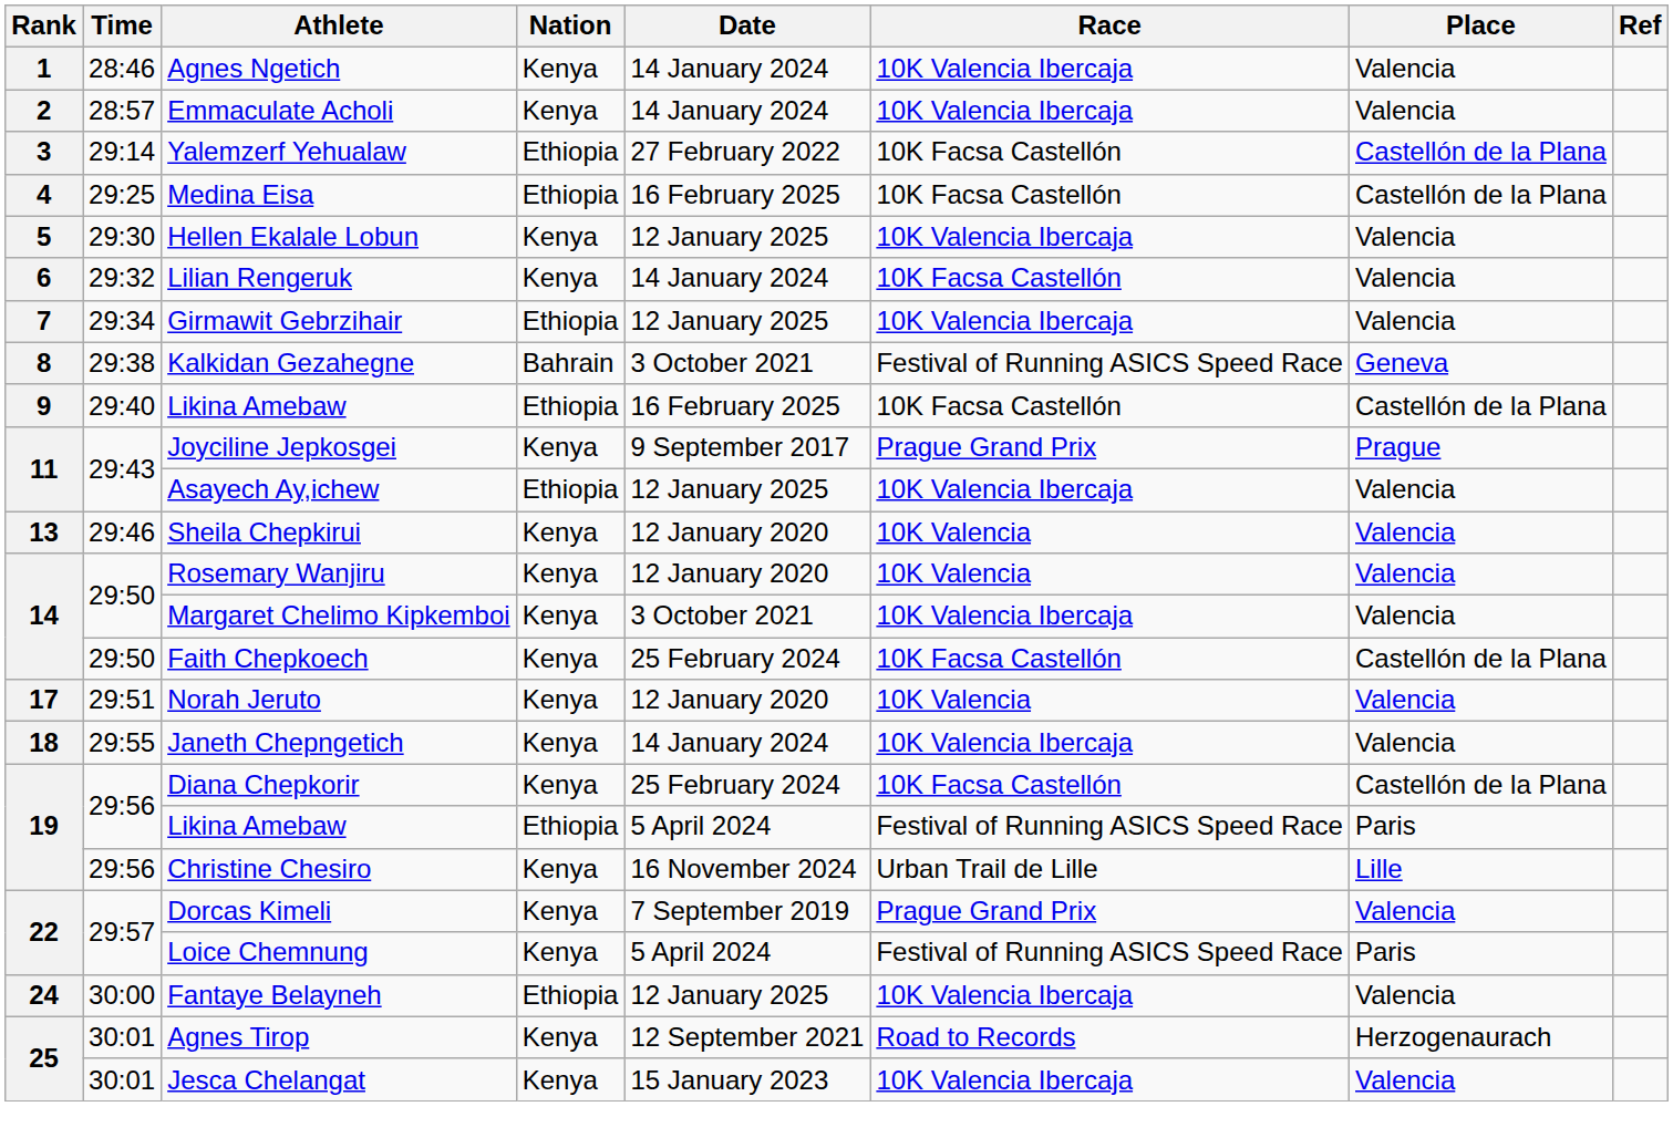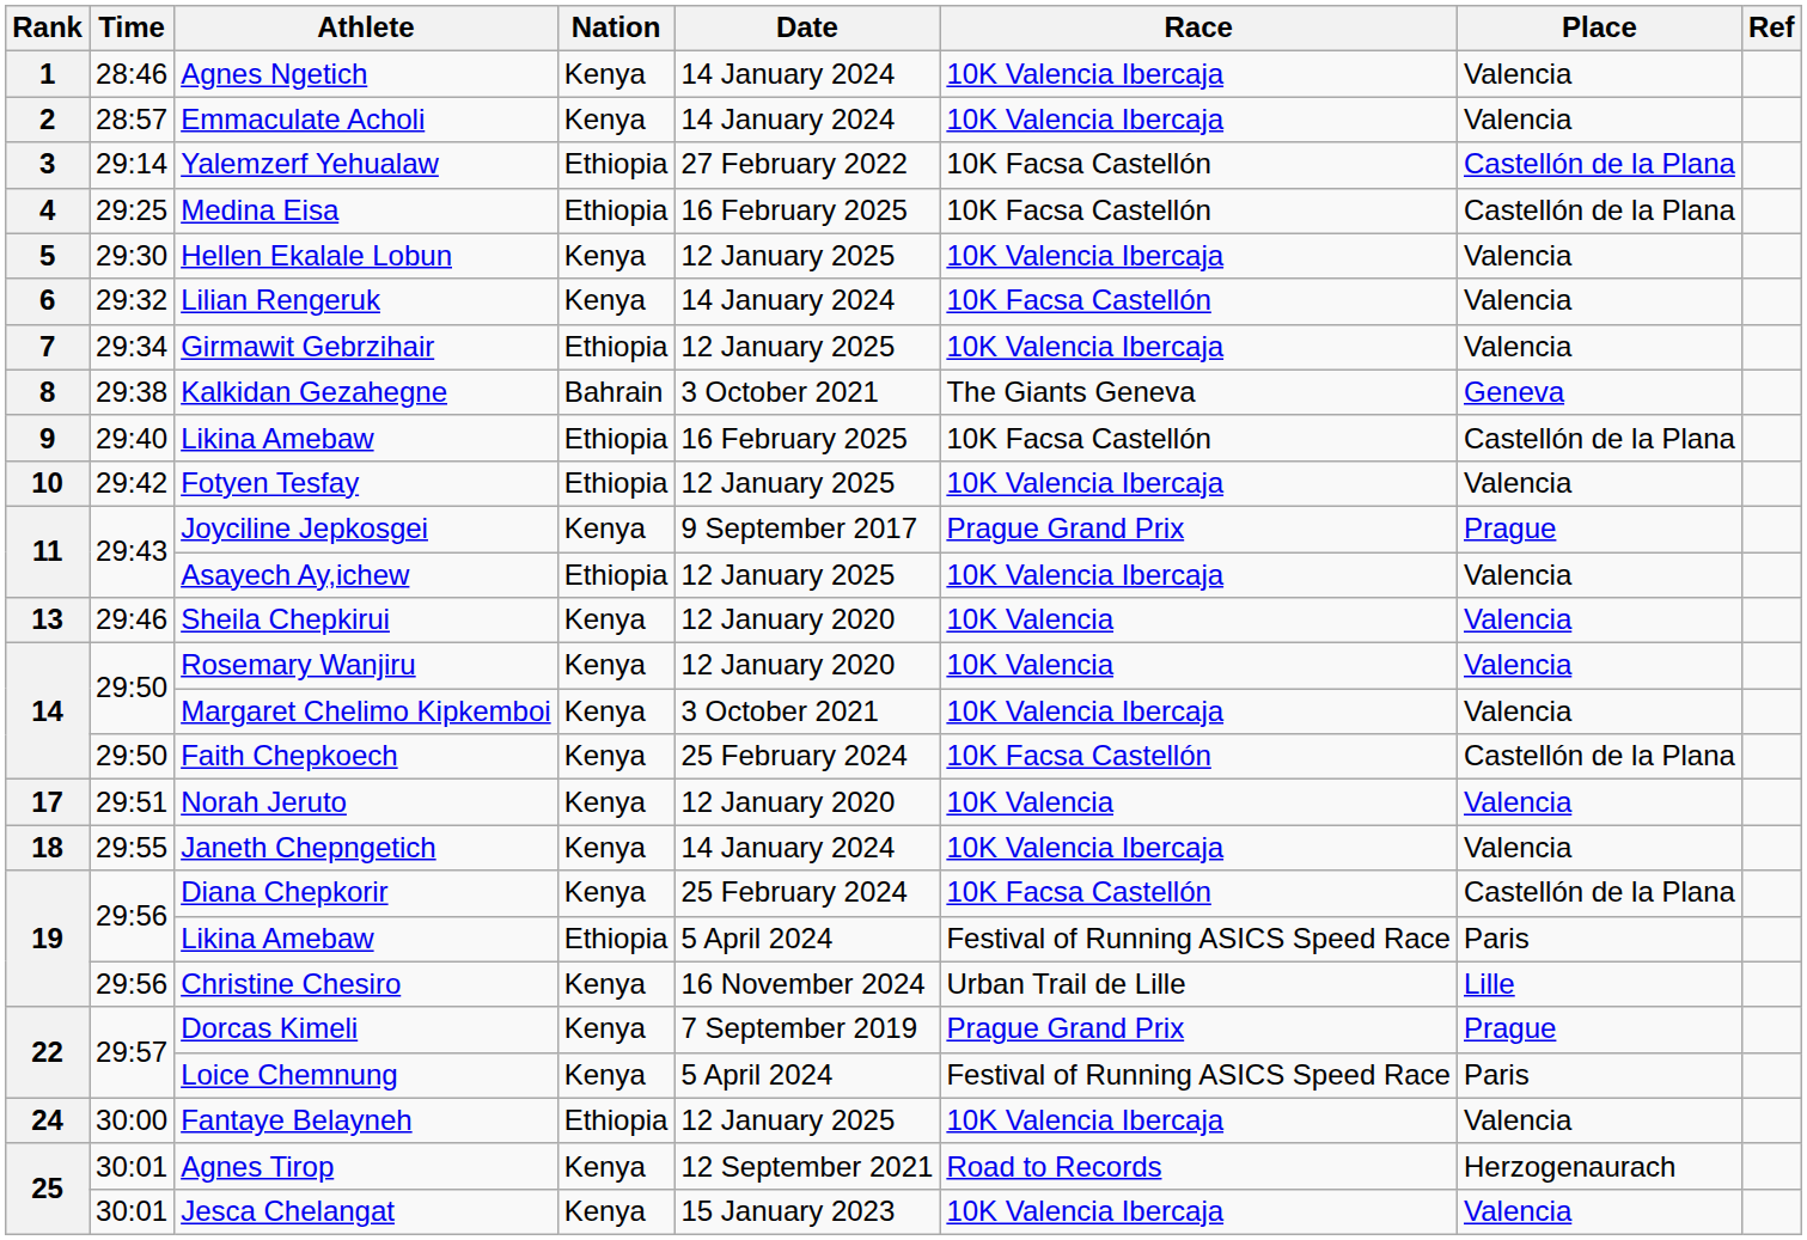 <table class="wikitable">
 <tr>
 <th>Rank</th>
 <th>Time</th>
 <th>Athlete</th>
 <th>Nation</th>
 <th>Date</th>
 <th>Race</th>
 <th>Place</th>
 <th>Ref</th>
 </tr>
 <tr>
 <th>1</th>
 <td>28:46 </td>
 <td><a href='#'>Agnes Ngetich</a></td>
 <td>Kenya</td>
 <td>14 January 2024</td>
 <td><a href='#'>10K Valencia Ibercaja</a></td>
 <td>Valencia</td>
 <td></td>
 </tr>
 <tr>
 <th>2</th>
 <td>28:57 </td>
 <td><a href='#'>Emmaculate Acholi</a></td>
 <td>Kenya</td>
 <td>14 January 2024</td>
 <td><a href='#'>10K Valencia Ibercaja</a></td>
 <td>Valencia</td>
 <td></td>
 </tr>
 <tr>
 <th>3</th>
 <td>29:14 </td>
 <td><a href='#'>Yalemzerf Yehualaw</a></td>
 <td>Ethiopia</td>
 <td>27 February 2022</td>
 <td>10K Facsa Castellón</td>
 <td><a href='#'>Castellón de la Plana</a></td>
 <td></td>
 </tr>
 <tr>
 <th>4</th>
 <td>29:25 </td>
 <td><a href='#'>Medina Eisa</a></td>
 <td>Ethiopia</td>
 <td>16 February 2025</td>
 <td>10K Facsa Castellón</td>
 <td>Castellón de la Plana</td>
 <td></td>
 </tr>
 <tr>
 <th>5</th>
 <td>29:30 </td>
 <td><a href='#'>Hellen Ekalale Lobun</a></td>
 <td>Kenya</td>
 <td>12 January 2025</td>
 <td><a href='#'>10K Valencia Ibercaja</a></td>
 <td>Valencia</td>
 <td></td>
 </tr>
 <tr>
 <th>6</th>
 <td>29:32 </td>
 <td><a href='#'>Lilian Rengeruk</a></td>
 <td>Kenya</td>
 <td>14 January 2024</td>
 <td><a href='#'>10K Facsa Castellón</a></td>
 <td>Valencia</td>
 <td></td>
 </tr>
 <tr>
 <th>7</th>
 <td>29:34 </td>
 <td><a href='#'>Girmawit Gebrzihair</a></td>
 <td>Ethiopia</td>
 <td>12 January 2025</td>
 <td><a href='#'>10K Valencia Ibercaja</a></td>
 <td>Valencia</td>
 <td></td>
 </tr>
 <tr>
 <th>8</th>
 <td>29:38 </td>
 <td><a href='#'>Kalkidan Gezahegne</a></td>
 <td>Bahrain</td>
 <td>3 October 2021</td>
-<td>Festival of Running ASICS Speed Race</td>
+<td>The Giants Geneva</td>
 <td><a href='#'>Geneva</a></td>
 <td></td>
 </tr>
 <tr>
 <th>9</th>
 <td>29:40 </td>
 <td><a href='#'>Likina Amebaw</a></td>
 <td>Ethiopia</td>
 <td>16 February 2025</td>
 <td>10K Facsa Castellón</td>
 <td>Castellón de la Plana</td>
+<td></td>
+</tr>
+<tr>
+<th>10</th>
+<td>29:42 </td>
+<td><a href='#'>Fotyen Tesfay</a></td>
+<td>Ethiopia</td>
+<td>12 January 2025</td>
+<td><a href='#'>10K Valencia Ibercaja</a></td>
+<td>Valencia</td>
 <td></td>
 </tr>
 <tr>
 <th rowspan=2>11</th>
 <td rowspan=2>29:43 </td>
 <td><a href='#'>Joyciline Jepkosgei</a></td>
 <td>Kenya</td>
 <td>9 September 2017</td>
 <td><a href='#'>Prague Grand Prix</a></td>
 <td><a href='#'>Prague</a></td>
 <td></td>
 </tr>
 <tr>
 <td><a href='#'>Asayech Ay,ichew</a></td>
 <td>Ethiopia</td>
 <td>12 January 2025</td>
 <td><a href='#'>10K Valencia Ibercaja</a></td>
 <td>Valencia</td>
 <td></td>
 </tr>
 <tr>
 <th>13</th>
 <td>29:46 </td>
 <td><a href='#'>Sheila Chepkirui</a></td>
 <td>Kenya</td>
 <td>12 January 2020</td>
 <td><a href='#'>10K Valencia</a></td>
 <td><a href='#'>Valencia</a></td>
 <td></td>
 </tr>
 <tr>
 <th rowspan=3>14</th>
 <td rowspan=2>29:50 </td>
 <td><a href='#'>Rosemary Wanjiru</a></td>
 <td>Kenya</td>
 <td>12 January 2020</td>
 <td><a href='#'>10K Valencia</a></td>
 <td><a href='#'>Valencia</a></td>
 <td></td>
 </tr>
 <tr>
 <td><a href='#'>Margaret Chelimo Kipkemboi</a></td>
 <td>Kenya</td>
 <td>3 October 2021</td>
 <td><a href='#'>10K Valencia Ibercaja</a></td>
 <td>Valencia</td>
 <td></td>
 </tr>
 <tr>
 <td>29:50 </td>
 <td><a href='#'>Faith Chepkoech</a></td>
 <td>Kenya</td>
 <td>25 February 2024</td>
 <td><a href='#'>10K Facsa Castellón</a></td>
 <td>Castellón de la Plana</td>
 <td></td>
 </tr>
 <tr>
 <th>17</th>
 <td>29:51 </td>
 <td><a href='#'>Norah Jeruto</a></td>
 <td>Kenya</td>
 <td>12 January 2020</td>
 <td><a href='#'>10K Valencia</a></td>
 <td><a href='#'>Valencia</a></td>
 <td></td>
 </tr>
 <tr>
 <th>18</th>
 <td>29:55 </td>
 <td><a href='#'>Janeth Chepngetich</a></td>
 <td>Kenya</td>
 <td>14 January 2024</td>
 <td><a href='#'>10K Valencia Ibercaja</a></td>
 <td>Valencia</td>
 <td></td>
 </tr>
 <tr>
 <th rowspan=3>19</th>
 <td rowspan=2>29:56 </td>
 <td><a href='#'>Diana Chepkorir</a></td>
 <td>Kenya</td>
 <td>25 February 2024</td>
 <td><a href='#'>10K Facsa Castellón</a></td>
 <td>Castellón de la Plana</td>
 <td></td>
 </tr>
 <tr>
 <td><a href='#'>Likina Amebaw</a></td>
 <td>Ethiopia</td>
 <td>5 April 2024</td>
 <td>Festival of Running ASICS Speed Race</td>
 <td>Paris</td>
 <td></td>
 </tr>
 <tr>
 <td>29:56</td>
 <td><a href='#'>Christine Chesiro</a></td>
 <td>Kenya</td>
 <td>16 November 2024</td>
 <td>Urban Trail de Lille</td>
 <td><a href='#'>Lille</a></td>
 <td></td>
 </tr>
 <tr>
 <th rowspan=2>22</th>
 <td rowspan=2>29:57 </td>
 <td><a href='#'>Dorcas Kimeli</a></td>
 <td>Kenya</td>
 <td>7 September 2019</td>
 <td><a href='#'>Prague Grand Prix</a></td>
-<td><a href='#'>Valencia</a></td>
+<td><a href='#'>Prague</a></td>
 <td></td>
 </tr>
 <tr>
 <td><a href='#'>Loice Chemnung</a></td>
 <td>Kenya</td>
 <td>5 April 2024</td>
 <td>Festival of Running ASICS Speed Race</td>
 <td>Paris</td>
 <td></td>
 </tr>
 <tr>
 <th>24</th>
 <td>30:00 </td>
 <td><a href='#'>Fantaye Belayneh</a></td>
 <td>Ethiopia</td>
 <td>12 January 2025</td>
 <td><a href='#'>10K Valencia Ibercaja</a></td>
 <td>Valencia</td>
 <td></td>
 </tr>
 <tr>
 <th rowspan=2>25</th>
 <td>30:01 </td>
 <td><a href='#'>Agnes Tirop</a></td>
 <td>Kenya</td>
 <td>12 September 2021</td>
 <td><a href='#'>Road to Records</a></td>
 <td>Herzogenaurach</td>
 <td></td>
 </tr>
 <tr>
 <td>30:01 </td>
 <td><a href='#'>Jesca Chelangat</a></td>
 <td>Kenya</td>
 <td>15 January 2023</td>
 <td><a href='#'>10K Valencia Ibercaja</a></td>
 <td><a href='#'>Valencia</a></td>
 <td></td>
 </tr>
 </table>
